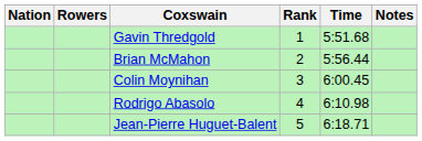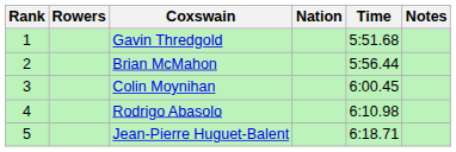 <table class="wikitable sortable" style="text-align:center">
 <tr>
-<th>Nation</th>
+<th>Rank</th>
 <th>Rowers</th>
 <th>Coxswain</th>
-<th>Rank</th>
+<th>Nation</th>
 <th>Time</th>
 <th>Notes</th>
 </tr>
 <tr bgcolor=bbf3bb>
-<td align=left></td>
+<td>1</td>
 <td></td>
 <td align=left><a href='#'>Gavin Thredgold</a></td>
-<td>1</td>
+<td align=left></td>
 <td>5:51.68</td>
 <td></td>
 </tr>
 <tr bgcolor=bbf3bb>
-<td align=left></td>
+<td>2</td>
 <td></td>
 <td align=left><a href='#'>Brian McMahon</a></td>
-<td>2</td>
+<td align=left></td>
 <td>5:56.44</td>
 <td></td>
 </tr>
 <tr bgcolor=bbf3bb>
-<td align=left></td>
+<td>3</td>
 <td></td>
 <td align=left><a href='#'>Colin Moynihan</a></td>
-<td>3</td>
+<td align=left></td>
 <td>6:00.45</td>
 <td></td>
 </tr>
 <tr bgcolor=bbf3bb>
-<td align=left></td>
+<td>4</td>
 <td></td>
 <td align=left><a href='#'>Rodrigo Abasolo</a></td>
-<td>4</td>
+<td align=left></td>
 <td>6:10.98</td>
 <td></td>
 </tr>
 <tr bgcolor=bbf3bb>
-<td align=left></td>
+<td>5</td>
 <td></td>
 <td align=left><a href='#'>Jean-Pierre Huguet-Balent</a></td>
-<td>5</td>
+<td align=left></td>
 <td>6:18.71</td>
 <td></td>
 </tr>
 </table>
